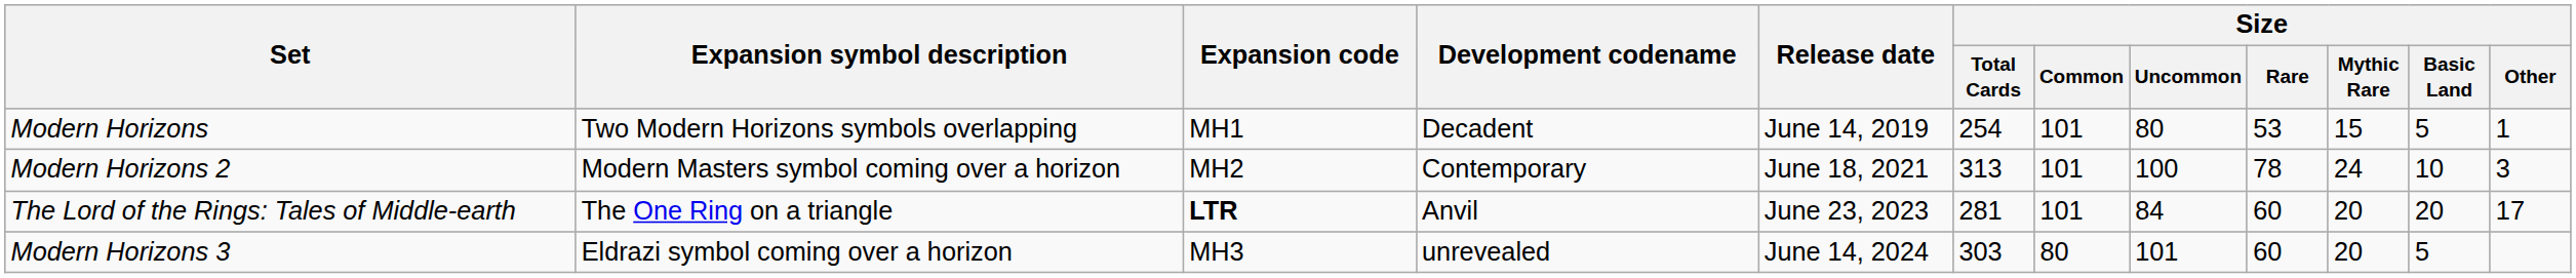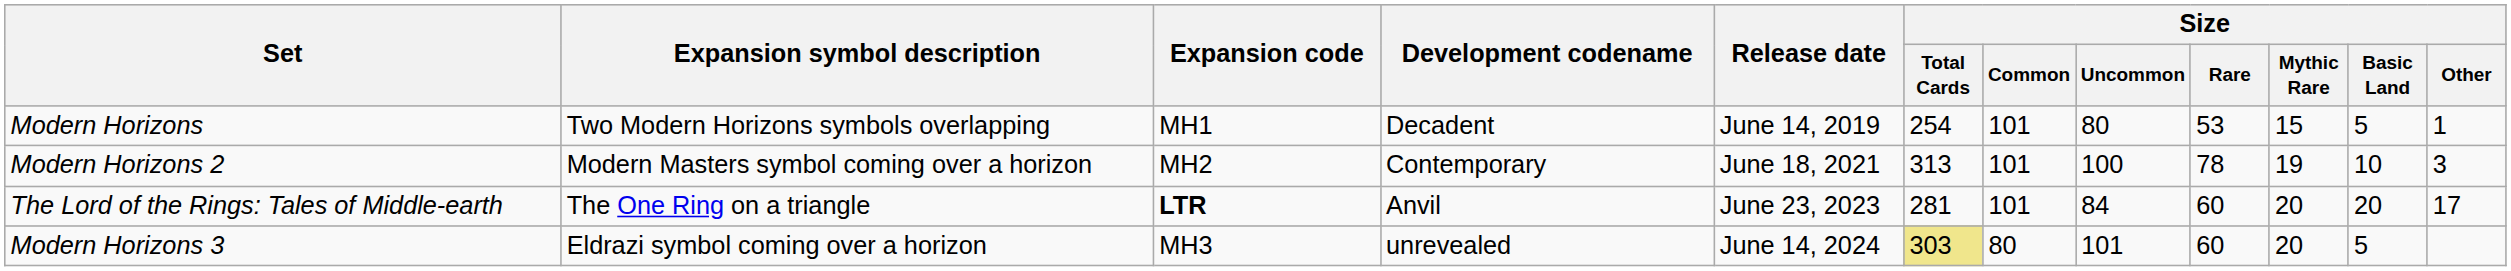 <table class="wikitable" width="100%" align="center">
 <tr>
 <th rowspan="2">Set</th>
 <th rowspan="2">Expansion symbol description</th>
 <th rowspan="2">Expansion code</th>
 <th rowspan="2">Development codename</th>
 <th rowspan="2">Release date</th>
 <th colspan="7">Size</th>
 </tr>
 <tr style="font-size:90%;line-height:1.1">
 <th style="width:3em"><small>Total Cards</small></th>
 <th style="width:3em"><small>Common</small></th>
 <th style="width:3em"><small>Uncommon</small></th>
 <th style="width:3em"><small>Rare</small></th>
 <th style="width:3em"><small>Mythic Rare</small></th>
 <th style="width:3em"><small>Basic Land</small></th>
 <th style="width:3em"><small>Other</small></th>
 </tr>
 <tr>
 <td><em>Modern Horizons</em></td>
 <td>Two Modern Horizons symbols overlapping</td>
 <td>MH1</td>
 <td>Decadent</td>
 <td>June 14, 2019</td>
 <td>254</td>
 <td>101</td>
 <td>80</td>
 <td>53</td>
 <td>15</td>
 <td>5</td>
 <td>1</td>
 </tr>
 <tr>
 <td><em>Modern Horizons 2</em></td>
 <td>Modern Masters symbol coming over a horizon</td>
 <td>MH2</td>
 <td>Contemporary</td>
 <td>June 18, 2021</td>
 <td>313</td>
 <td>101</td>
 <td>100</td>
 <td>78</td>
-<td>24</td>
+<td>19</td>
 <td>10</td>
 <td>3</td>
 </tr>
 <tr>
 <td><em>The Lord of the Rings: Tales of Middle-earth</em></td>
 <td>The <a href='#'>One Ring</a> on a triangle</td>
 <td><strong>LTR</strong></td>
 <td>Anvil</td>
 <td>June 23, 2023</td>
 <td>281</td>
 <td>101</td>
 <td>84</td>
 <td>60</td>
 <td>20</td>
 <td>20</td>
 <td>17</td>
 </tr>
 <tr>
 <td><em>Modern Horizons 3</em></td>
 <td>Eldrazi symbol coming over a horizon</td>
 <td>MH3</td>
 <td>unrevealed</td>
 <td>June 14, 2024</td>
-<td>303</td>
+<td style="background: khaki;">303</td>
 <td>80</td>
 <td>101</td>
 <td>60</td>
 <td>20</td>
 <td>5</td>
 </tr>
 </table>
